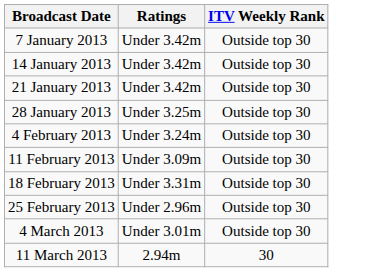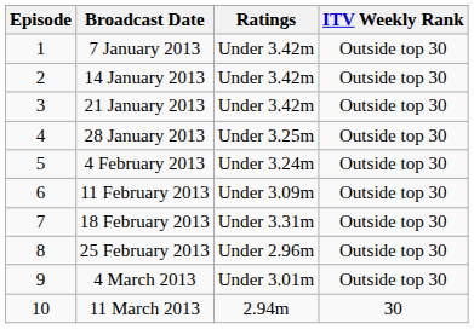 <table class="wikitable" style="text-align:center;">
 <tr>
+<th>Episode</th>
 <th>Broadcast Date</th>
 <th>Ratings</th>
 <th><a href='#'>ITV</a> Weekly Rank</th>
 </tr>
 <tr>
+<td>1</td>
 <td>7 January 2013</td>
 <td>Under 3.42m</td>
 <td>Outside top 30</td>
 </tr>
 <tr>
+<td>2</td>
 <td>14 January 2013</td>
 <td>Under 3.42m</td>
 <td>Outside top 30</td>
 </tr>
 <tr>
+<td>3</td>
 <td>21 January 2013</td>
 <td>Under 3.42m</td>
 <td>Outside top 30</td>
 </tr>
 <tr>
+<td>4</td>
 <td>28 January 2013</td>
 <td>Under 3.25m</td>
 <td>Outside top 30</td>
 </tr>
 <tr>
+<td>5</td>
 <td>4 February 2013</td>
 <td>Under 3.24m</td>
 <td>Outside top 30</td>
 </tr>
 <tr>
+<td>6</td>
 <td>11 February 2013</td>
 <td>Under 3.09m</td>
 <td>Outside top 30</td>
 </tr>
 <tr>
+<td>7</td>
 <td>18 February 2013</td>
 <td>Under 3.31m</td>
 <td>Outside top 30</td>
 </tr>
 <tr>
+<td>8</td>
 <td>25 February 2013</td>
 <td>Under 2.96m</td>
 <td>Outside top 30</td>
 </tr>
 <tr>
+<td>9</td>
 <td>4 March 2013</td>
 <td>Under 3.01m</td>
 <td>Outside top 30</td>
 </tr>
 <tr>
+<td>10</td>
 <td>11 March 2013</td>
 <td>2.94m</td>
 <td>30</td>
 </tr>
 </table>
